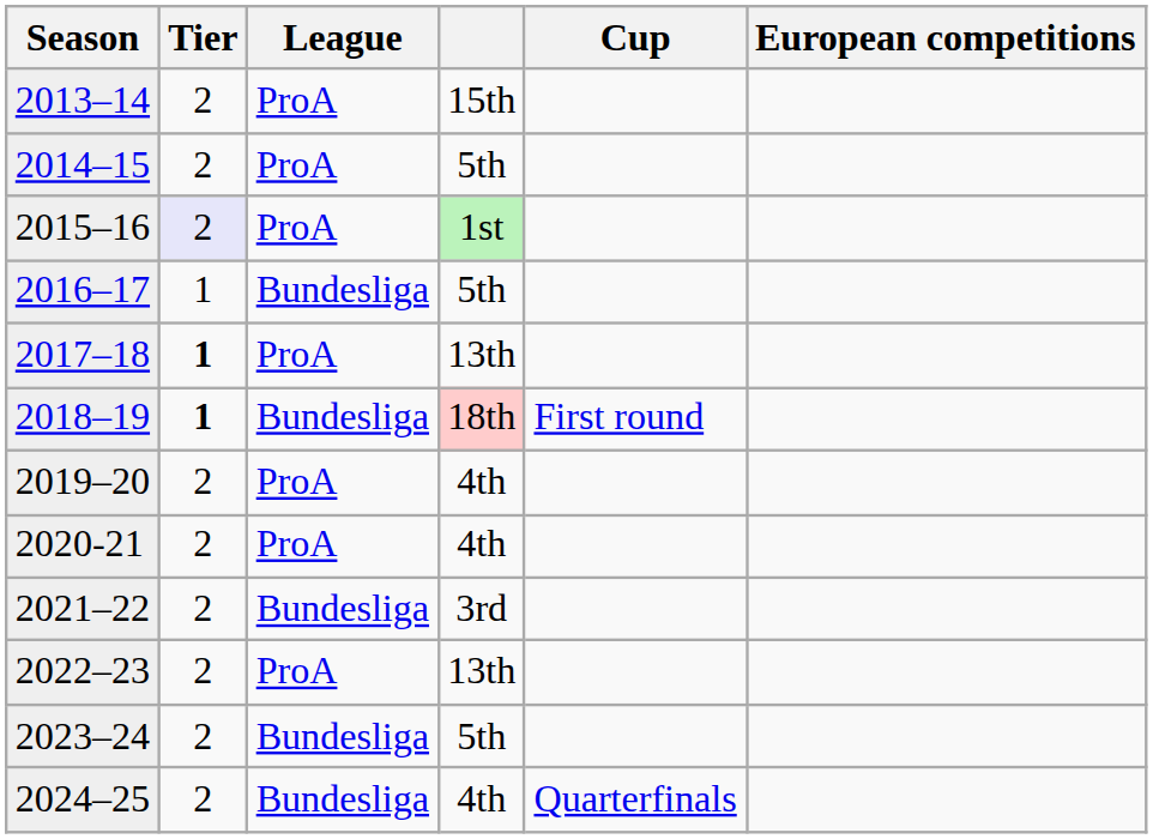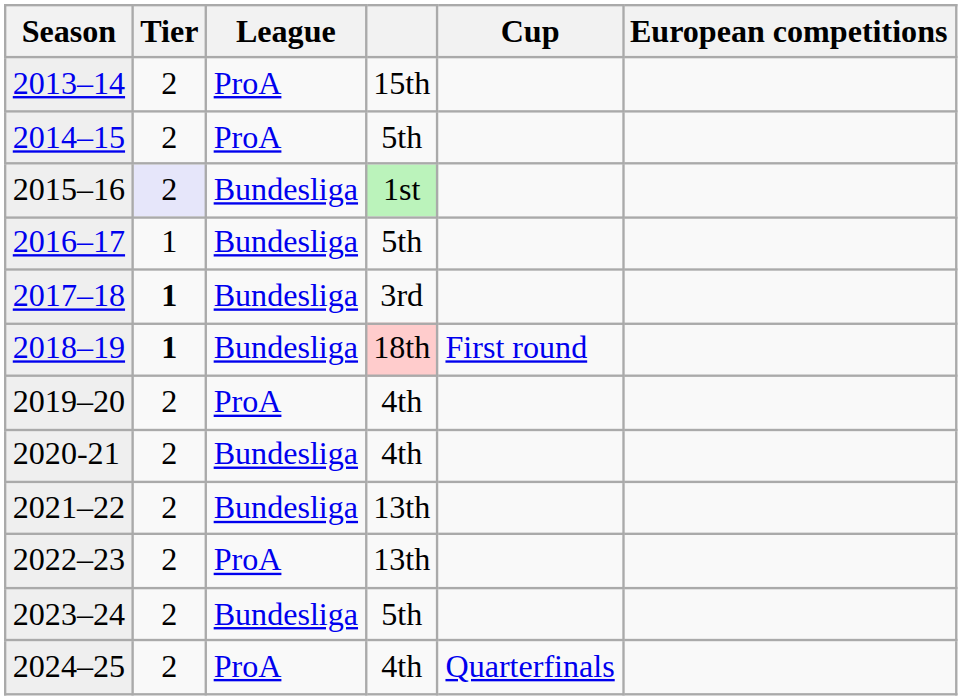 <table class="wikitable" style="font-size:85%">
 <tr>
 <th>Season</th>
 <th>Tier</th>
 <th>League</th>
 <th></th>
 <th>Cup</th>
 <th>European competitions</th>
 </tr>
 <tr>
 <td style="background:#efefef;"><a href='#'>2013–14</a></td>
 <td align="center">2</td>
 <td><a href='#'>ProA</a></td>
 <td align="center">15th</td>
 <td></td>
 <td></td>
 </tr>
 <tr>
 <td style="background:#efefef;"><a href='#'>2014–15</a></td>
 <td align="center">2</td>
 <td><a href='#'>ProA</a></td>
 <td style="background: " align="center">5th</td>
 <td></td>
 <td></td>
 </tr>
 <tr>
 <td style="background:#efefef;">2015–16</td>
 <td align="center" style="background: lavender;">2</td>
-<td><a href='#'>ProA</a></td>
+<td><a href='#'>Bundesliga</a></td>
 <td align="center" bgcolor=#BBF3BB>1st</td>
 <td></td>
 </tr>
 <tr>
 <td style="background:#efefef;"><a href='#'>2016–17</a></td>
 <td align="center">1</td>
 <td><a href='#'>Bundesliga</a></td>
 <td align="center">5th</td>
 <td></td>
 <td></td>
 </tr>
 <tr>
 <td style="background:#efefef;"><a href='#'>2017–18</a></td>
 <td align="center"><strong>1</strong></td>
-<td><a href='#'>ProA</a></td>
-<td align="center">13th</td>
+<td><a href='#'>Bundesliga</a></td>
+<td align="center">3rd</td>
 <td></td>
 <td></td>
 </tr>
 <tr>
 <td style="background:#efefef;"><a href='#'>2018–19</a></td>
 <td align="center"><strong>1</strong></td>
 <td><a href='#'>Bundesliga</a></td>
 <td align="center" bgcolor=#ffcccc>18th</td>
 <td><a href='#'>First round</a></td>
 <td></td>
 </tr>
 <tr>
 <td style="background:#efefef;">2019–20</td>
 <td align="center">2</td>
 <td><a href='#'>ProA</a></td>
 <td align="center">4th</td>
 <td></td>
 <td></td>
 </tr>
 <tr>
 <td style="background:#efefef;">2020-21</td>
 <td align="center">2</td>
-<td><a href='#'>ProA</a></td>
+<td><a href='#'>Bundesliga</a></td>
 <td align="center">4th</td>
 <td></td>
 <td></td>
 </tr>
 <tr>
 <td style="background:#efefef;">2021–22</td>
 <td align="center">2</td>
 <td><a href='#'>Bundesliga</a></td>
-<td align="center">3rd</td>
+<td align="center">13th</td>
 <td></td>
 <td></td>
 </tr>
 <tr>
 <td style="background:#efefef;">2022–23</td>
 <td align="center">2</td>
 <td><a href='#'>ProA</a></td>
 <td align="center">13th</td>
 <td></td>
 <td></td>
 </tr>
 <tr>
 <td style="background:#efefef;">2023–24</td>
 <td align="center">2</td>
 <td><a href='#'>Bundesliga</a></td>
 <td align="center">5th</td>
 <td></td>
 <td></td>
 </tr>
 <tr>
 <td style="background:#efefef;">2024–25</td>
 <td align="center">2</td>
-<td><a href='#'>Bundesliga</a></td>
+<td><a href='#'>ProA</a></td>
 <td align="center">4th</td>
 <td><a href='#'>Quarterfinals</a></td>
 <td></td>
 </tr>
 </table>
